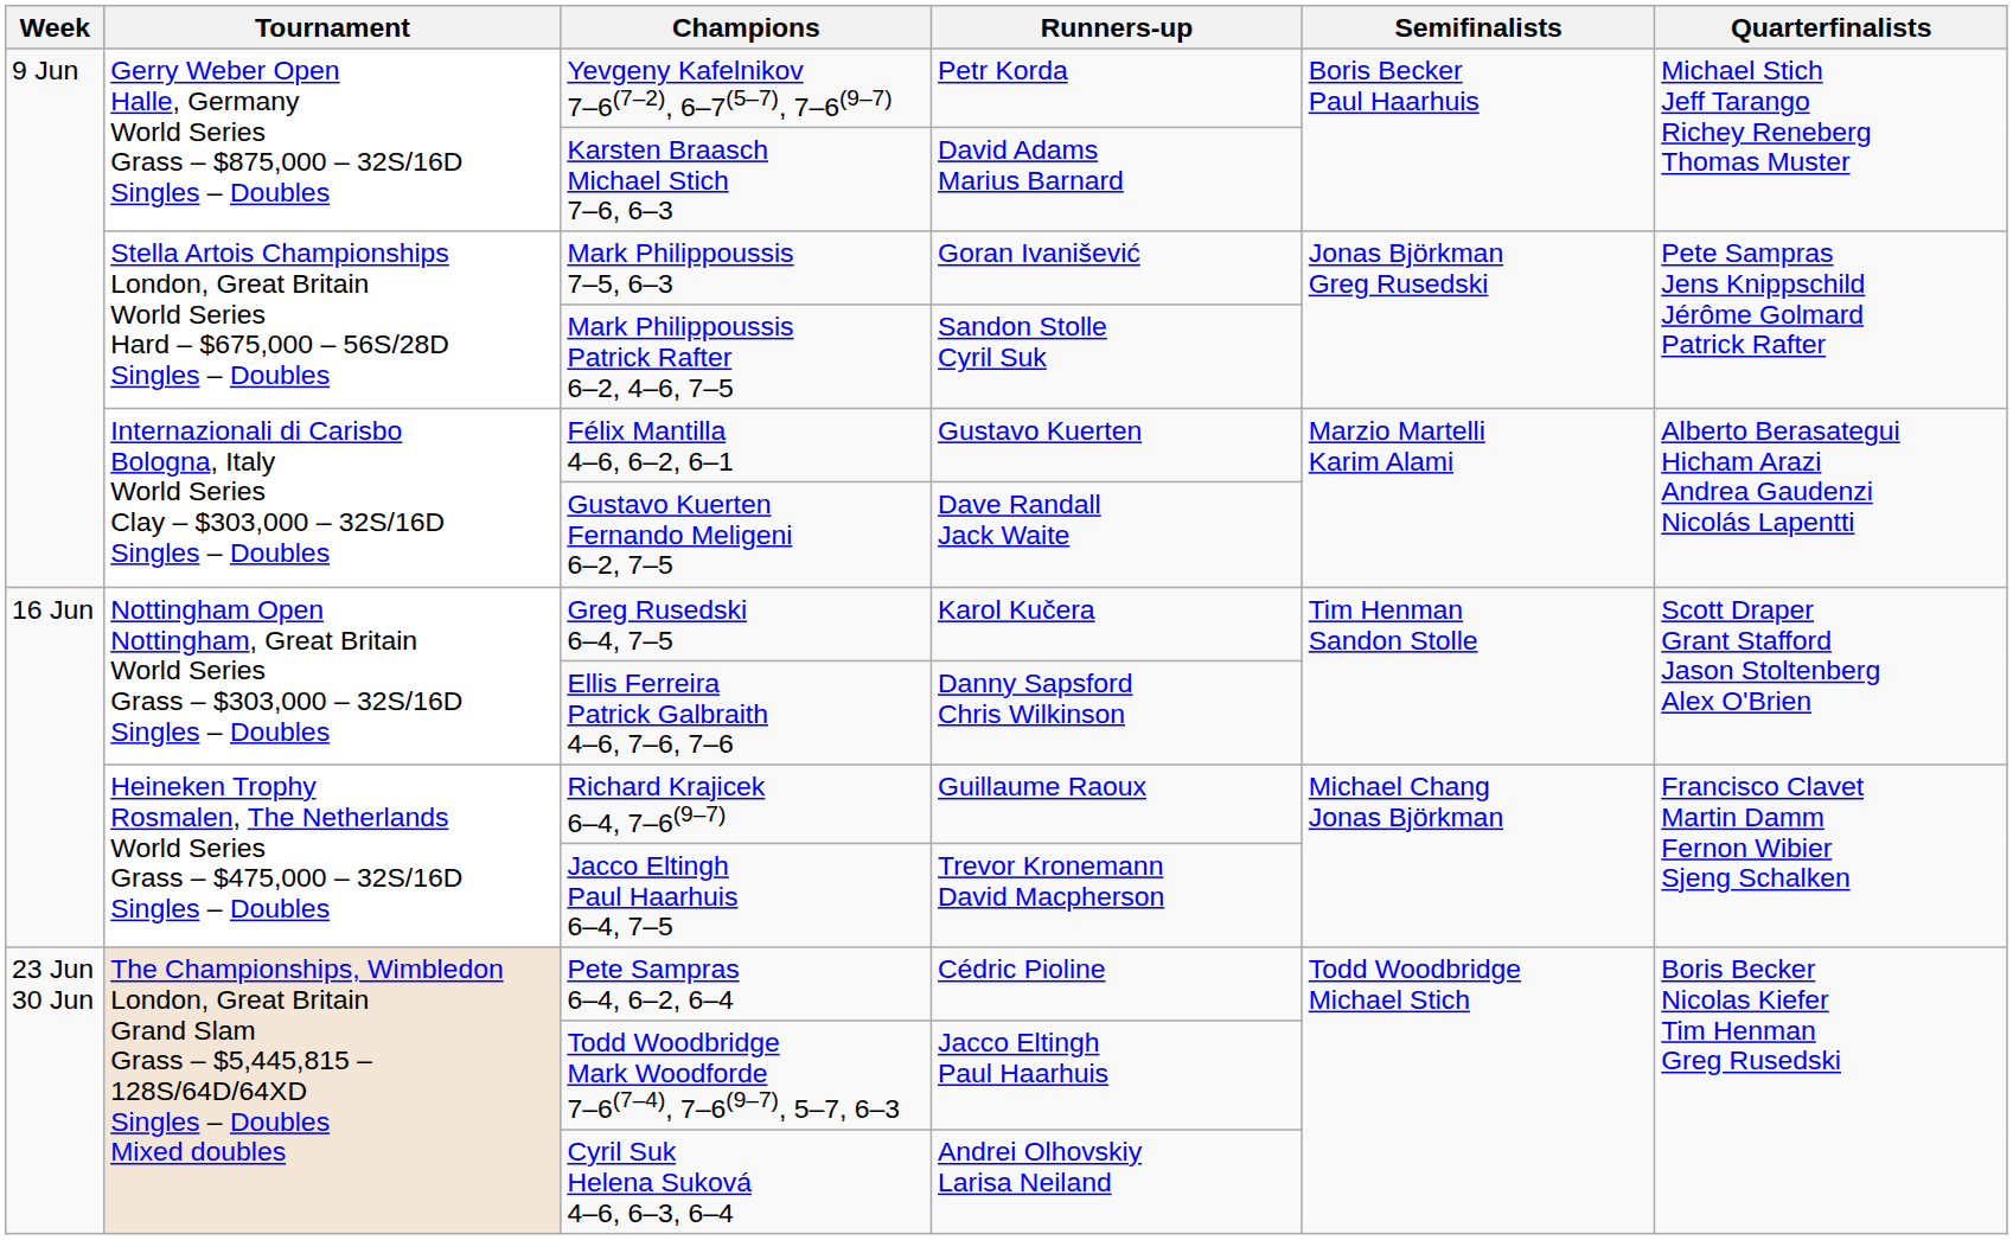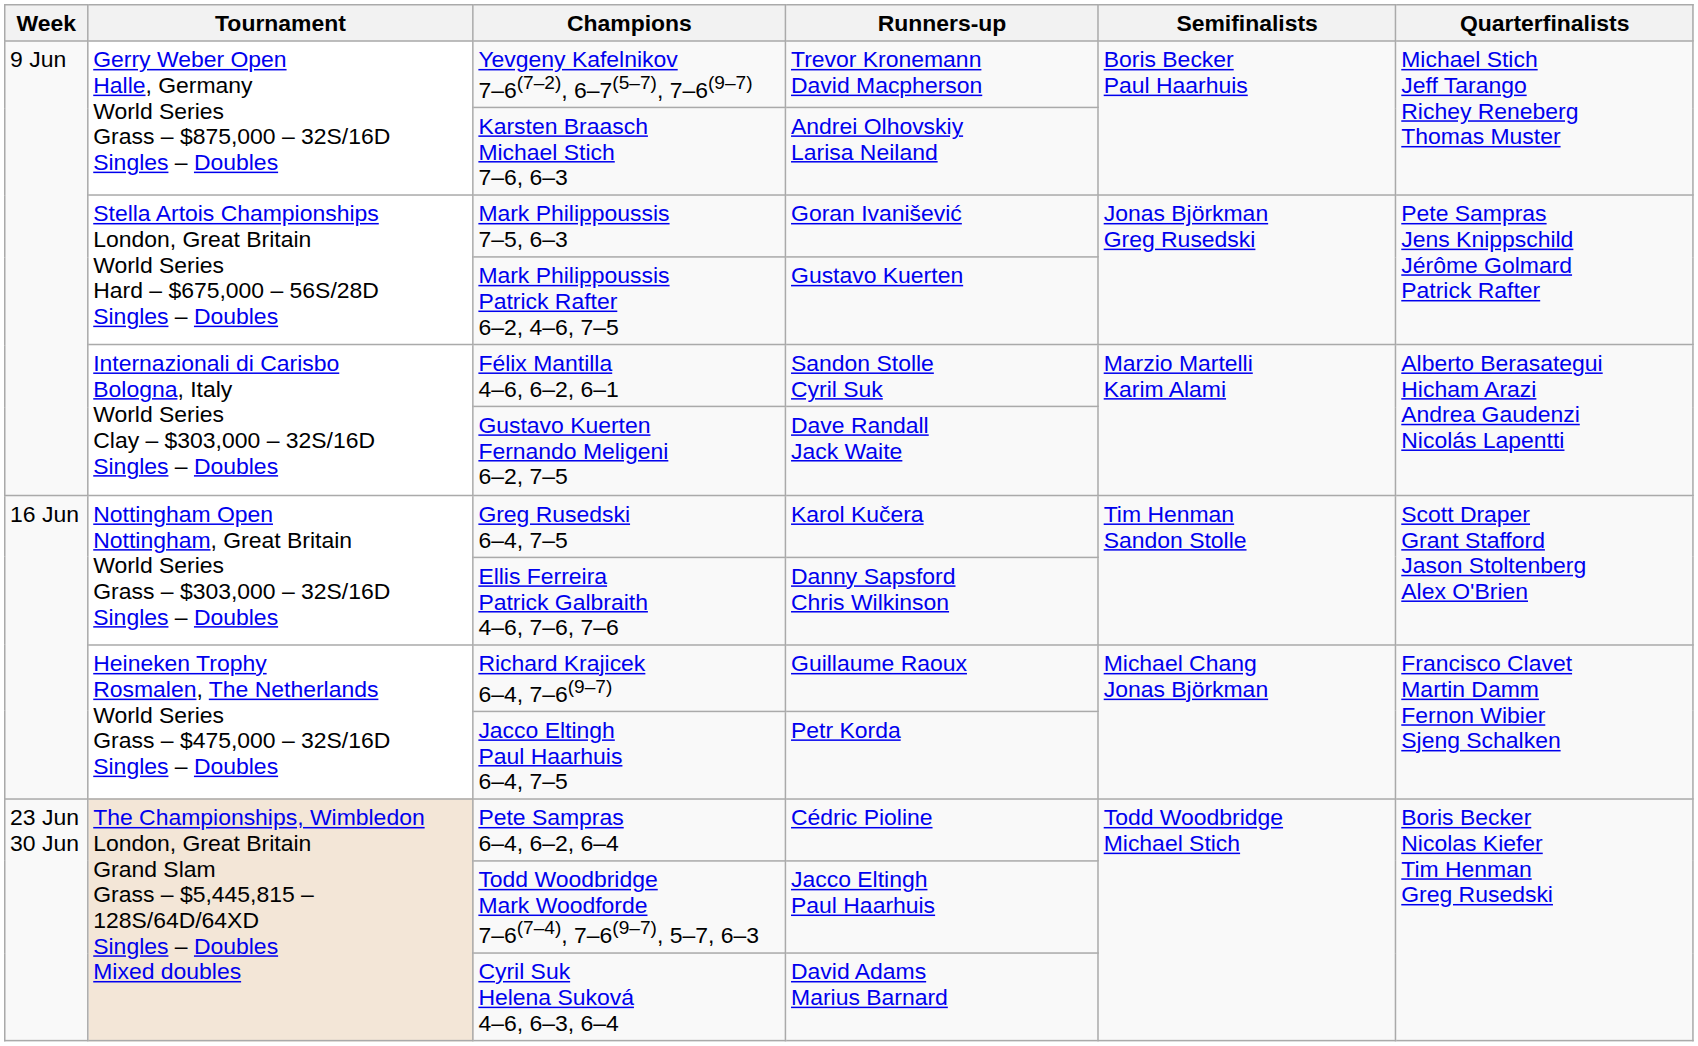 <table class=wikitable style=font-size:95%>
 <tr>
 <th style="width:48px;">Week</th>
 <th style="width:248px;">Tournament</th>
 <th style="width:200px;">Champions</th>
 <th style="width:200px;">Runners-up</th>
 <th style="width:190px;">Semifinalists</th>
 <th style="width:190px;">Quarterfinalists</th>
 </tr>
 <tr valign=top>
 <td rowspan=6>9 Jun</td>
 <td style="background:#FFF;" rowspan=2><a href='#'>Gerry Weber Open</a><br><a href='#'>Halle</a>, Germany<br>World Series<br>Grass – $875,000 – 32S/16D <br> <a href='#'>Singles</a> – <a href='#'>Doubles</a></td>
 <td> <a href='#'>Yevgeny Kafelnikov</a><br> 7–6<sup>(7–2)</sup>, 6–7<sup>(5–7)</sup>, 7–6<sup>(9–7)</sup></td>
-<td> <a href='#'>Petr Korda</a></td>
+<td> <a href='#'>Trevor Kronemann</a><br> <a href='#'>David Macpherson</a></td>
 <td rowspan=2> <a href='#'>Boris Becker</a><br> <a href='#'>Paul Haarhuis</a></td>
 <td rowspan=2> <a href='#'>Michael Stich</a><br> <a href='#'>Jeff Tarango</a><br> <a href='#'>Richey Reneberg</a><br> <a href='#'>Thomas Muster</a></td>
 </tr>
 <tr valign=top>
 <td> <a href='#'>Karsten Braasch</a><br> <a href='#'>Michael Stich</a><br> 7–6, 6–3</td>
-<td> <a href='#'>David Adams</a><br> <a href='#'>Marius Barnard</a></td>
+<td> <a href='#'>Andrei Olhovskiy</a><br> <a href='#'>Larisa Neiland</a></td>
 </tr>
 <tr valign=top>
 <td style="background:#FFF;" rowspan=2><a href='#'>Stella Artois Championships</a><br>London, Great Britain<br>World Series<br>Hard – $675,000 – 56S/28D <br> <a href='#'>Singles</a> – <a href='#'>Doubles</a></td>
 <td> <a href='#'>Mark Philippoussis</a><br> 7–5, 6–3</td>
 <td> <a href='#'>Goran Ivanišević</a></td>
 <td rowspan=2> <a href='#'>Jonas Björkman</a><br> <a href='#'>Greg Rusedski</a></td>
 <td rowspan=2> <a href='#'>Pete Sampras</a><br> <a href='#'>Jens Knippschild</a><br> <a href='#'>Jérôme Golmard</a><br> <a href='#'>Patrick Rafter</a></td>
 </tr>
 <tr valign=top>
 <td> <a href='#'>Mark Philippoussis</a><br> <a href='#'>Patrick Rafter</a><br> 6–2, 4–6, 7–5</td>
-<td> <a href='#'>Sandon Stolle</a><br> <a href='#'>Cyril Suk</a></td>
+<td> <a href='#'>Gustavo Kuerten</a></td>
 </tr>
 <tr valign=top>
 <td style="background:#FFF;" rowspan=2><a href='#'>Internazionali di Carisbo</a><br><a href='#'>Bologna</a>, Italy<br>World Series<br>Clay – $303,000 – 32S/16D <br> <a href='#'>Singles</a> – <a href='#'>Doubles</a></td>
 <td> <a href='#'>Félix Mantilla</a><br> 4–6, 6–2, 6–1</td>
-<td> <a href='#'>Gustavo Kuerten</a></td>
+<td> <a href='#'>Sandon Stolle</a><br> <a href='#'>Cyril Suk</a></td>
 <td rowspan=2> <a href='#'>Marzio Martelli</a><br> <a href='#'>Karim Alami</a></td>
 <td rowspan=2> <a href='#'>Alberto Berasategui</a><br> <a href='#'>Hicham Arazi</a><br> <a href='#'>Andrea Gaudenzi</a><br> <a href='#'>Nicolás Lapentti</a></td>
 </tr>
 <tr valign=top>
 <td> <a href='#'>Gustavo Kuerten</a><br> <a href='#'>Fernando Meligeni</a><br> 6–2, 7–5</td>
 <td> <a href='#'>Dave Randall</a><br> <a href='#'>Jack Waite</a></td>
 </tr>
 <tr valign=top>
 <td rowspan=4>16 Jun</td>
 <td style="background:#FFF;" rowspan=2><a href='#'>Nottingham Open</a><br><a href='#'>Nottingham</a>, Great Britain<br>World Series<br>Grass – $303,000 – 32S/16D <br> <a href='#'>Singles</a> – <a href='#'>Doubles</a></td>
 <td> <a href='#'>Greg Rusedski</a><br> 6–4, 7–5</td>
 <td> <a href='#'>Karol Kučera</a></td>
 <td rowspan=2> <a href='#'>Tim Henman</a><br> <a href='#'>Sandon Stolle</a></td>
 <td rowspan=2> <a href='#'>Scott Draper</a><br> <a href='#'>Grant Stafford</a><br> <a href='#'>Jason Stoltenberg</a><br> <a href='#'>Alex O'Brien</a></td>
 </tr>
 <tr valign=top>
 <td> <a href='#'>Ellis Ferreira</a><br> <a href='#'>Patrick Galbraith</a><br> 4–6, 7–6, 7–6</td>
 <td> <a href='#'>Danny Sapsford</a><br> <a href='#'>Chris Wilkinson</a></td>
 </tr>
 <tr valign=top>
 <td style="background:#FFF;" rowspan=2><a href='#'>Heineken Trophy</a><br><a href='#'>Rosmalen</a>, <a href='#'>The Netherlands</a><br>World Series<br>Grass – $475,000 – 32S/16D <br> <a href='#'>Singles</a> – <a href='#'>Doubles</a></td>
 <td> <a href='#'>Richard Krajicek</a><br> 6–4, 7–6<sup>(9–7)</sup></td>
 <td> <a href='#'>Guillaume Raoux</a></td>
 <td rowspan=2> <a href='#'>Michael Chang</a><br> <a href='#'>Jonas Björkman</a></td>
 <td rowspan=2> <a href='#'>Francisco Clavet</a><br> <a href='#'>Martin Damm</a><br> <a href='#'>Fernon Wibier</a><br> <a href='#'>Sjeng Schalken</a></td>
 </tr>
 <tr valign=top>
 <td> <a href='#'>Jacco Eltingh</a><br> <a href='#'>Paul Haarhuis</a><br> 6–4, 7–5</td>
-<td> <a href='#'>Trevor Kronemann</a><br> <a href='#'>David Macpherson</a></td>
+<td> <a href='#'>Petr Korda</a></td>
 </tr>
 <tr valign=top>
 <td rowspan=3>23 Jun<br>30 Jun</td>
 <td bgcolor="#F3E6D7" rowspan=3><a href='#'>The Championships, Wimbledon</a><br> London, Great Britain<br>Grand Slam<br>Grass – $5,445,815 – 128S/64D/64XD <br> <a href='#'>Singles</a> – <a href='#'>Doubles</a> <br> <a href='#'>Mixed doubles</a></td>
 <td> <a href='#'>Pete Sampras</a><br>6–4, 6–2, 6–4</td>
 <td> <a href='#'>Cédric Pioline</a></td>
 <td rowspan=3> <a href='#'>Todd Woodbridge</a> <br>  <a href='#'>Michael Stich</a></td>
 <td rowspan=3> <a href='#'>Boris Becker</a> <br>  <a href='#'>Nicolas Kiefer</a> <br>  <a href='#'>Tim Henman</a> <br>  <a href='#'>Greg Rusedski</a></td>
 </tr>
 <tr valign=top>
 <td> <a href='#'>Todd Woodbridge</a><br> <a href='#'>Mark Woodforde</a><br> 7–6<sup>(7–4)</sup>, 7–6<sup>(9–7)</sup>, 5–7, 6–3</td>
 <td> <a href='#'>Jacco Eltingh</a><br> <a href='#'>Paul Haarhuis</a></td>
 </tr>
 <tr valign=top>
 <td> <a href='#'>Cyril Suk</a><br> <a href='#'>Helena Suková</a><br> 4–6, 6–3, 6–4</td>
-<td> <a href='#'>Andrei Olhovskiy</a><br> <a href='#'>Larisa Neiland</a></td>
+<td> <a href='#'>David Adams</a><br> <a href='#'>Marius Barnard</a></td>
 </tr>
 </table>
